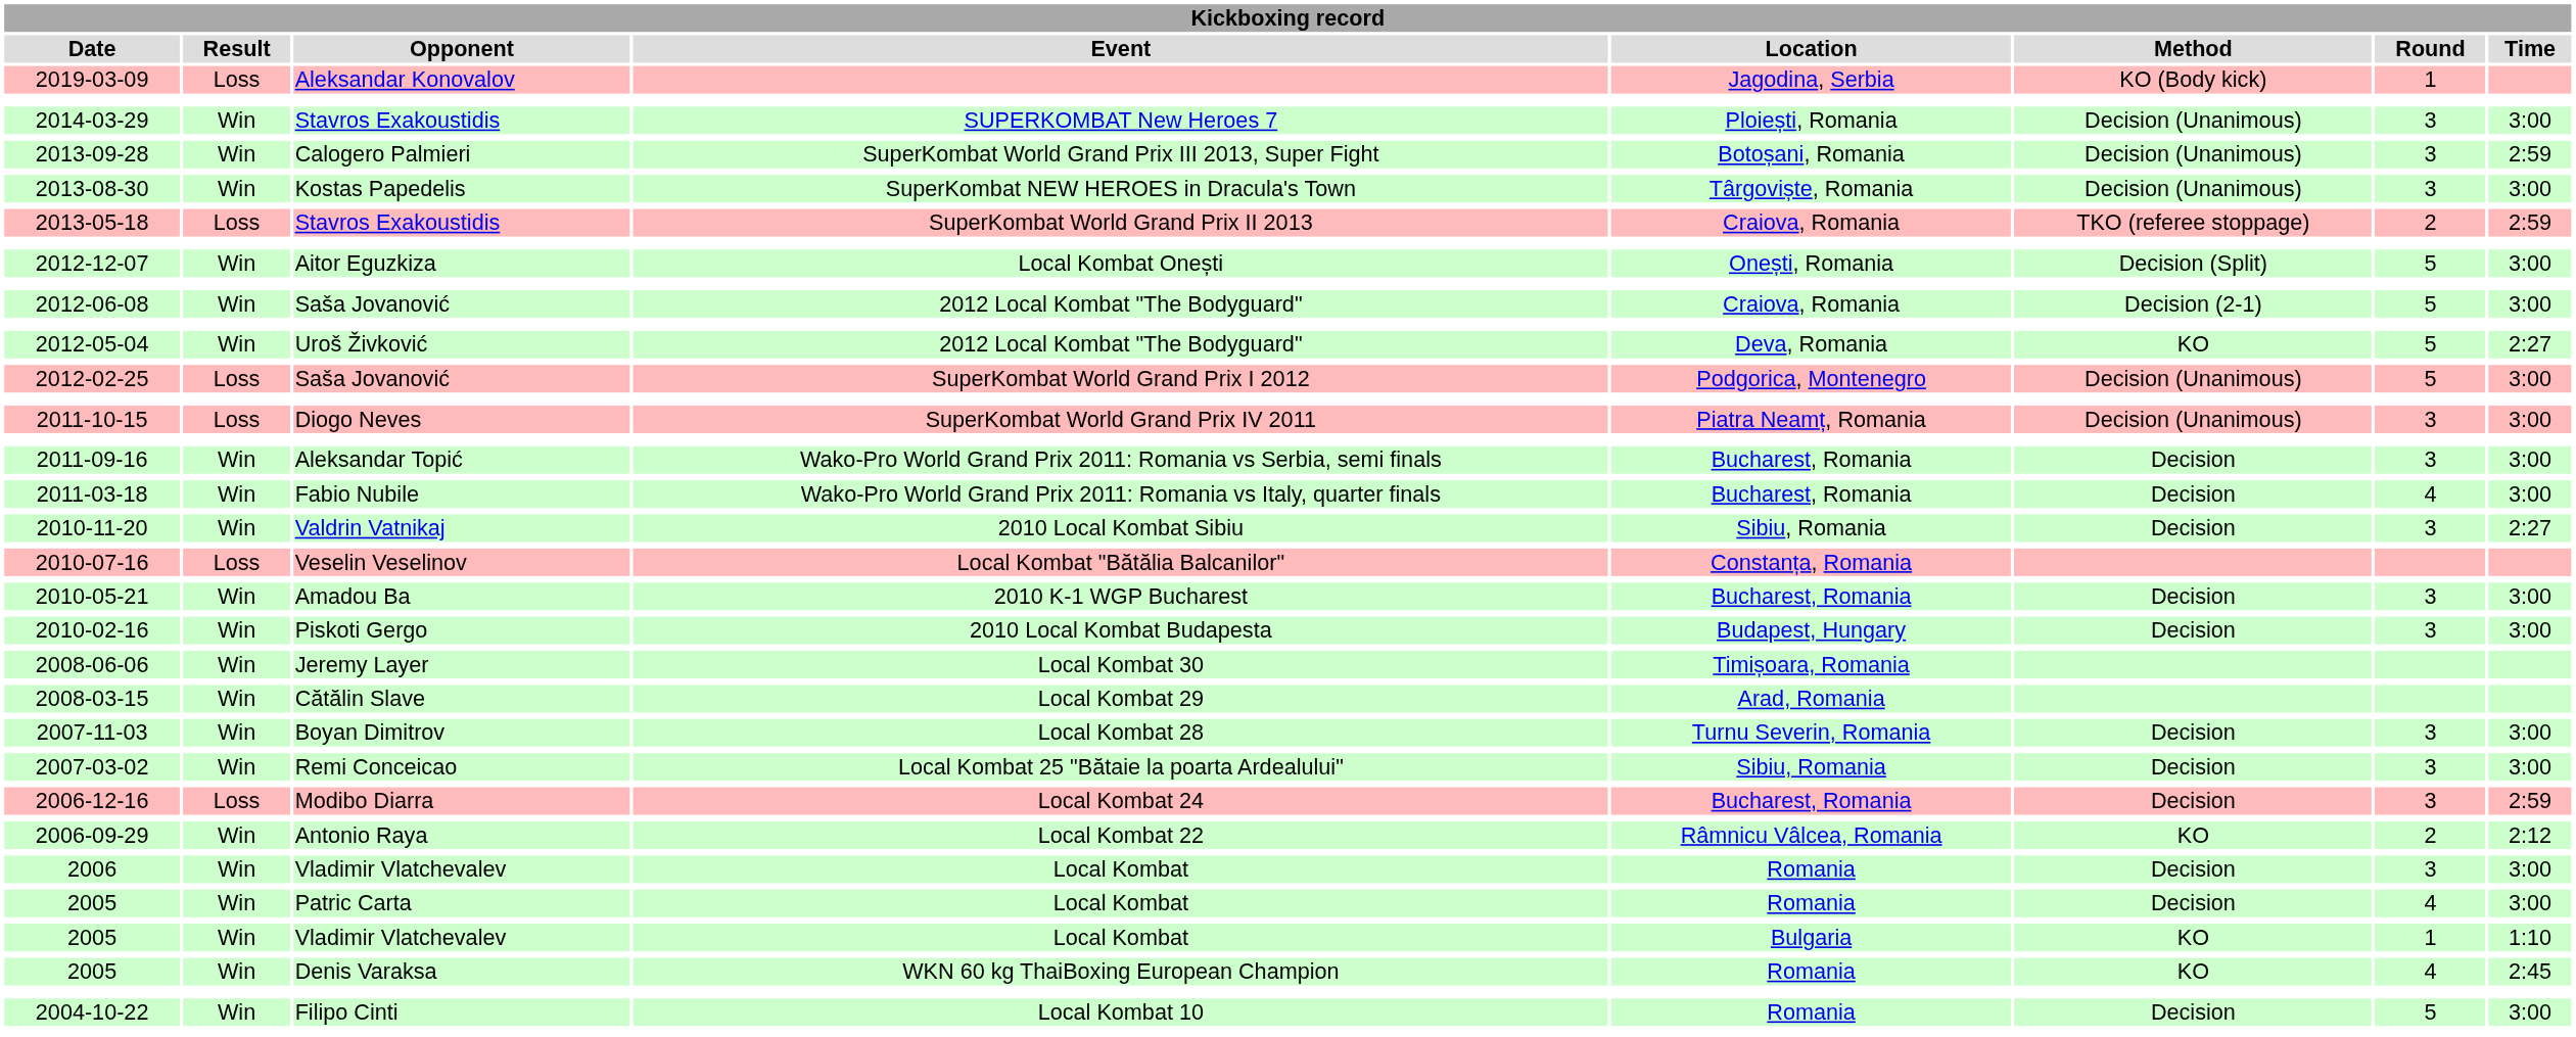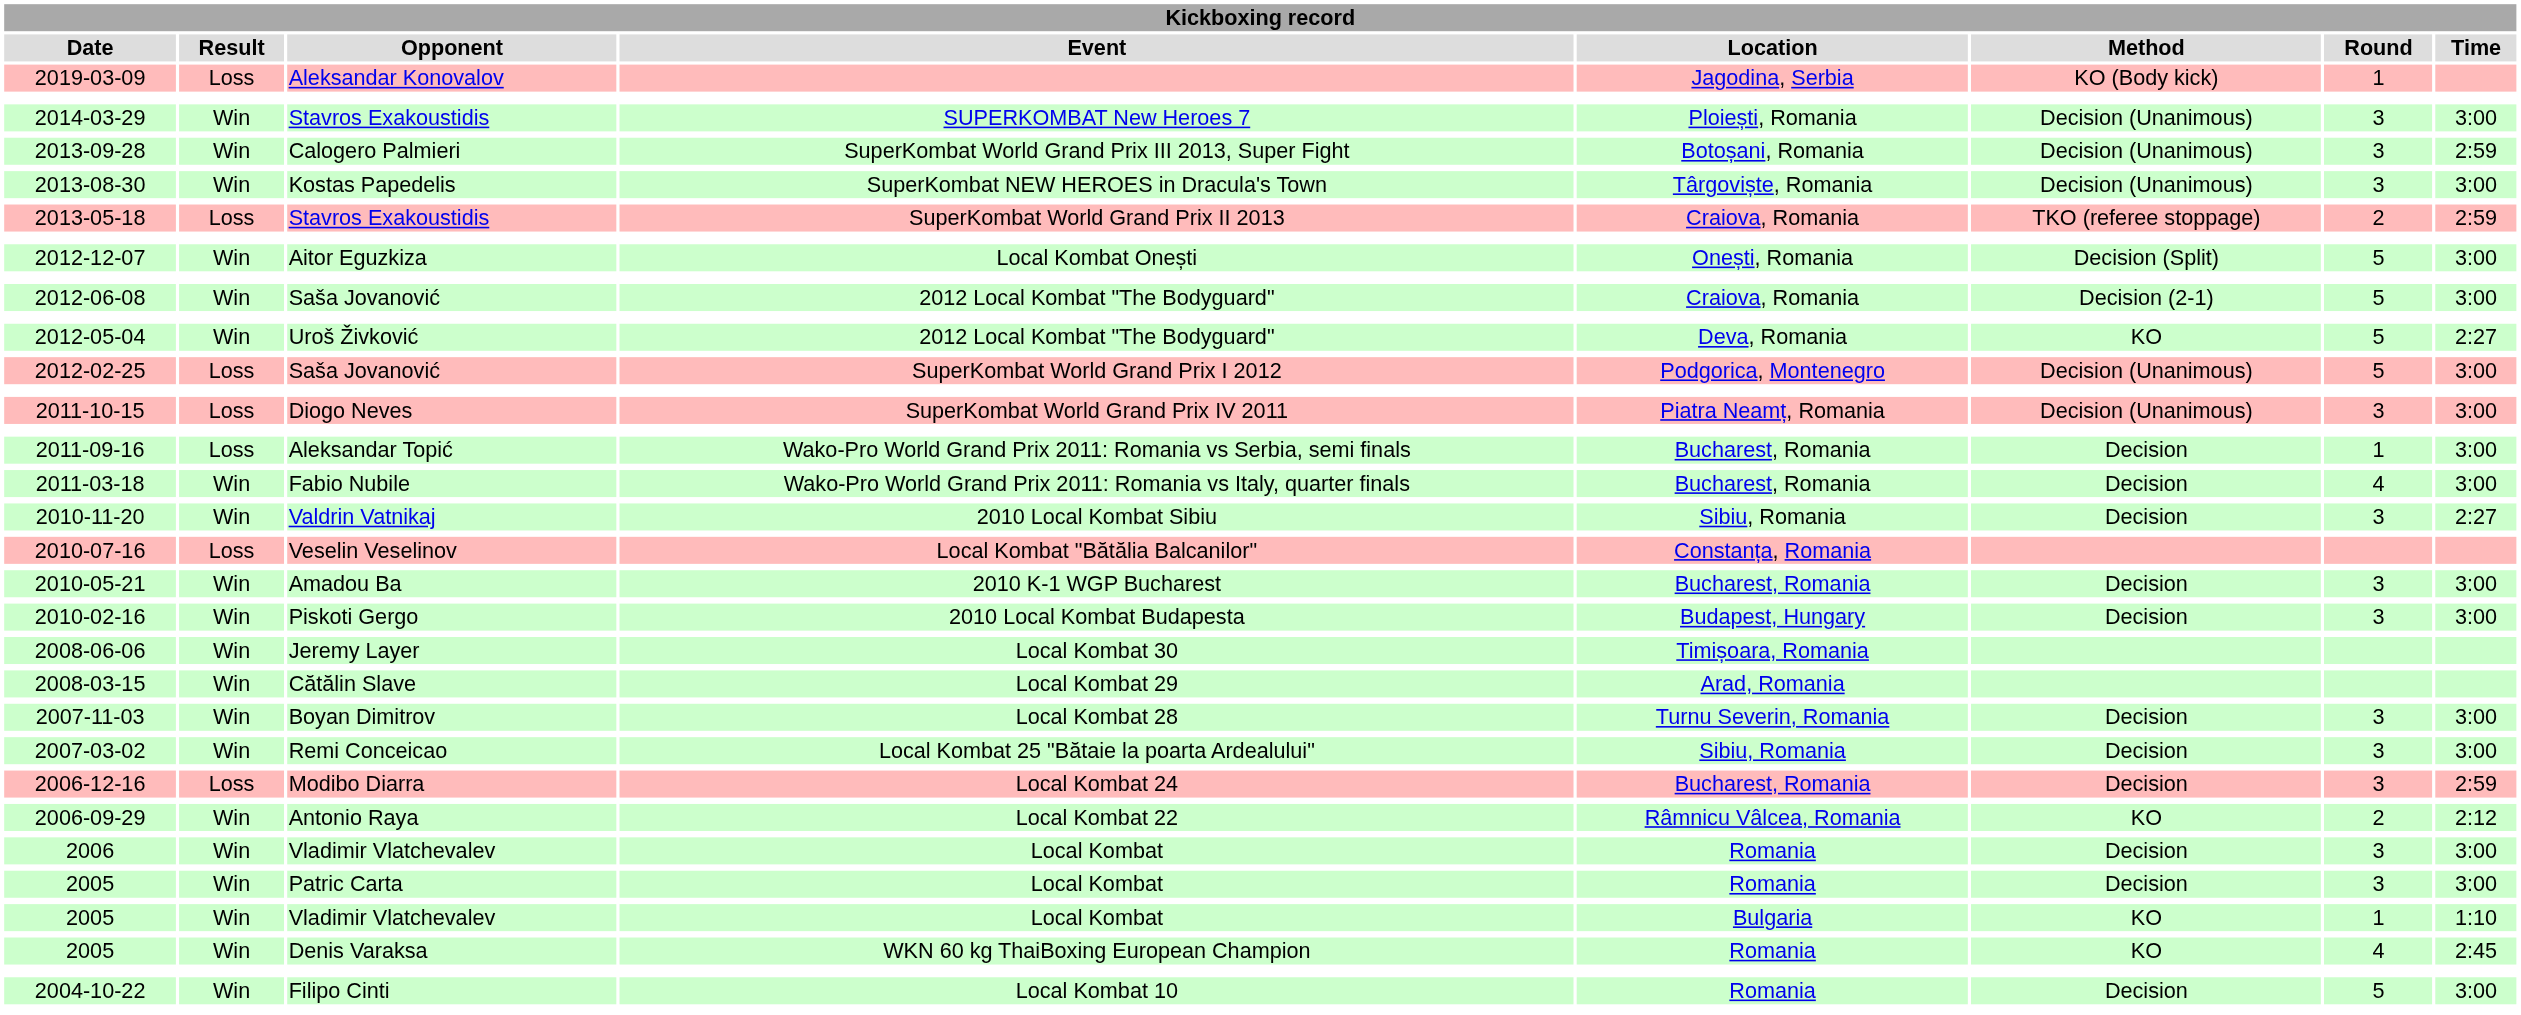 <table class="toccolours" width=100% style="clear:both; margin:1.5em auto; font-size:85%; text-align:center;">
 <tr>
 <th colspan=8 style="background:#A9A9A9"><span>Kickboxing record</span></th>
 </tr>
 <tr bgcolor="#dddddd">
 <th>Date</th>
 <th>Result</th>
 <th>Opponent</th>
 <th>Event</th>
 <th>Location</th>
 <th>Method</th>
 <th>Round</th>
 <th>Time</th>
 </tr>
 <tr style="background:#fbb;">
 <td>2019-03-09</td>
 <td>Loss</td>
 <td align=left> <a href='#'>Aleksandar Konovalov</a></td>
 <td></td>
 <td><a href='#'>Jagodina</a>, <a href='#'>Serbia</a></td>
 <td>KO (Body kick)</td>
 <td>1</td>
 <td></td>
 </tr>
 <tr>
 <th style=background:white colspan=9></th>
 </tr>
 <tr>
 </tr>
 <tr bgcolor="#CCFFCC">
 <td>2014-03-29</td>
 <td>Win</td>
 <td align=left> <a href='#'>Stavros Exakoustidis</a></td>
 <td><a href='#'>SUPERKOMBAT New Heroes 7</a></td>
 <td><a href='#'>Ploiești</a>, Romania</td>
 <td>Decision (Unanimous)</td>
 <td>3</td>
 <td>3:00</td>
 </tr>
 <tr>
 </tr>
 <tr bgcolor="#CCFFCC">
 <td>2013-09-28</td>
 <td>Win</td>
 <td align=left> Calogero Palmieri</td>
 <td>SuperKombat World Grand Prix III 2013, Super Fight</td>
 <td><a href='#'>Botoșani</a>, Romania</td>
 <td>Decision (Unanimous)</td>
 <td>3</td>
 <td>2:59</td>
 </tr>
 <tr>
 </tr>
 <tr bgcolor="#CCFFCC">
 <td>2013-08-30</td>
 <td>Win</td>
 <td align=left> Kostas Papedelis</td>
 <td>SuperKombat NEW HEROES in Dracula's Town</td>
 <td><a href='#'>Târgoviște</a>, Romania</td>
 <td>Decision (Unanimous)</td>
 <td>3</td>
 <td>3:00</td>
 </tr>
 <tr>
 </tr>
 <tr bgcolor="#FFBBBB">
 <td>2013-05-18</td>
 <td>Loss</td>
 <td align=left> <a href='#'>Stavros Exakoustidis</a></td>
 <td>SuperKombat World Grand Prix II 2013</td>
 <td><a href='#'>Craiova</a>, Romania</td>
 <td>TKO (referee stoppage)</td>
 <td>2</td>
 <td>2:59</td>
 </tr>
 <tr>
 <th style=background:white colspan=9></th>
 </tr>
 <tr>
 </tr>
 <tr bgcolor="#CCFFCC">
 <td>2012-12-07</td>
 <td>Win</td>
 <td align=left> Aitor Eguzkiza</td>
 <td>Local Kombat Onești</td>
 <td><a href='#'>Onești</a>, Romania</td>
 <td>Decision (Split)</td>
 <td>5</td>
 <td>3:00</td>
 </tr>
 <tr>
 <th style=background:white colspan=9></th>
 </tr>
 <tr>
 </tr>
 <tr bgcolor="#CCFFCC">
 <td>2012-06-08</td>
 <td>Win</td>
 <td align=left> Saša Jovanović</td>
 <td>2012 Local Kombat "The Bodyguard"</td>
 <td><a href='#'>Craiova</a>, Romania</td>
 <td>Decision (2-1)</td>
 <td>5</td>
 <td>3:00</td>
 </tr>
 <tr>
 <th style=background:white colspan=9></th>
 </tr>
 <tr>
 </tr>
 <tr bgcolor="#CCFFCC">
 <td>2012-05-04</td>
 <td>Win</td>
 <td align=left> Uroš Živković</td>
 <td>2012 Local Kombat "The Bodyguard"</td>
 <td><a href='#'>Deva</a>, Romania</td>
 <td>KO</td>
 <td>5</td>
 <td>2:27</td>
 </tr>
 <tr>
 </tr>
 <tr bgcolor="#FFBBBB">
 <td>2012-02-25</td>
 <td>Loss</td>
 <td align=left> Saša Jovanović</td>
 <td>SuperKombat World Grand Prix I 2012</td>
 <td><a href='#'>Podgorica</a>, <a href='#'>Montenegro</a></td>
 <td>Decision (Unanimous)</td>
 <td>5</td>
 <td>3:00</td>
 </tr>
 <tr>
 <th style=background:white colspan=9></th>
 </tr>
 <tr>
 </tr>
 <tr bgcolor="#FFBBBB">
 <td>2011-10-15</td>
 <td>Loss</td>
 <td align=left> Diogo Neves</td>
 <td>SuperKombat World Grand Prix IV 2011</td>
 <td><a href='#'>Piatra Neamț</a>, Romania</td>
 <td>Decision (Unanimous)</td>
 <td>3</td>
 <td>3:00</td>
 </tr>
 <tr>
 <th style=background:white colspan=9></th>
 </tr>
 <tr>
 </tr>
 <tr bgcolor="#CCFFCC">
 <td>2011-09-16</td>
-<td>Win</td>
+<td>Loss</td>
 <td align=left> Aleksandar Topić</td>
 <td>Wako-Pro World Grand Prix 2011: Romania vs Serbia, semi finals</td>
 <td><a href='#'>Bucharest</a>, Romania</td>
 <td>Decision</td>
-<td>3</td>
+<td>1</td>
 <td>3:00</td>
 </tr>
 <tr>
 </tr>
 <tr bgcolor="#CCFFCC">
 <td>2011-03-18</td>
 <td>Win</td>
 <td align=left> Fabio Nubile</td>
 <td>Wako-Pro World Grand Prix 2011: Romania vs Italy, quarter finals</td>
 <td><a href='#'>Bucharest</a>, Romania</td>
 <td>Decision</td>
 <td>4</td>
 <td>3:00</td>
 </tr>
 <tr>
 </tr>
 <tr bgcolor="#CCFFCC">
 <td>2010-11-20</td>
 <td>Win</td>
 <td align=left> <a href='#'>Valdrin Vatnikaj</a></td>
 <td>2010 Local Kombat Sibiu</td>
 <td><a href='#'>Sibiu</a>, Romania</td>
 <td>Decision</td>
 <td>3</td>
 <td>2:27</td>
 </tr>
 <tr>
 </tr>
 <tr bgcolor="#FFBBBB">
 <td>2010-07-16</td>
 <td>Loss</td>
 <td align=left> Veselin Veselinov</td>
 <td>Local Kombat "Bătălia Balcanilor"</td>
 <td><a href='#'>Constanța</a>, <a href='#'>Romania</a></td>
 <td></td>
 <td></td>
 <td></td>
 </tr>
 <tr>
 </tr>
 <tr bgcolor="#CCFFCC">
 <td>2010-05-21</td>
 <td>Win</td>
 <td align=left> Amadou Ba</td>
 <td>2010 K-1 WGP Bucharest</td>
 <td><a href='#'>Bucharest, Romania</a></td>
 <td>Decision</td>
 <td>3</td>
 <td>3:00</td>
 </tr>
 <tr>
 </tr>
 <tr bgcolor="#CCFFCC">
 <td>2010-02-16</td>
 <td>Win</td>
 <td align=left> Piskoti Gergo</td>
 <td>2010 Local Kombat Budapesta</td>
 <td><a href='#'>Budapest, Hungary</a></td>
 <td>Decision</td>
 <td>3</td>
 <td>3:00</td>
 </tr>
 <tr>
 </tr>
 <tr bgcolor="#CCFFCC">
 <td>2008-06-06</td>
 <td>Win</td>
 <td align=left> Jeremy Layer</td>
 <td>Local Kombat 30</td>
 <td><a href='#'>Timișoara, Romania</a></td>
 <td></td>
 <td></td>
 <td></td>
 </tr>
 <tr>
 </tr>
 <tr bgcolor="#CCFFCC">
 <td>2008-03-15</td>
 <td>Win</td>
 <td align=left> Cătălin Slave</td>
 <td>Local Kombat 29</td>
 <td><a href='#'>Arad, Romania</a></td>
 <td></td>
 <td></td>
 <td></td>
 </tr>
 <tr>
 </tr>
 <tr bgcolor="#CCFFCC">
 <td>2007-11-03</td>
 <td>Win</td>
 <td align=left> Boyan Dimitrov</td>
 <td>Local Kombat 28</td>
 <td><a href='#'>Turnu Severin, Romania</a></td>
 <td>Decision</td>
 <td>3</td>
 <td>3:00</td>
 </tr>
 <tr>
 </tr>
 <tr bgcolor="#CCFFCC">
 <td>2007-03-02</td>
 <td>Win</td>
 <td align=left> Remi Conceicao</td>
 <td>Local Kombat 25 "Bătaie la poarta Ardealului"</td>
 <td><a href='#'>Sibiu, Romania</a></td>
 <td>Decision</td>
 <td>3</td>
 <td>3:00</td>
 </tr>
 <tr>
 </tr>
 <tr bgcolor="#FFBBBB">
 <td>2006-12-16</td>
 <td>Loss</td>
 <td align=left> Modibo Diarra</td>
 <td>Local Kombat 24</td>
 <td><a href='#'>Bucharest, Romania</a></td>
 <td>Decision</td>
 <td>3</td>
 <td>2:59</td>
 </tr>
 <tr>
 </tr>
 <tr bgcolor="#CCFFCC">
 <td>2006-09-29</td>
 <td>Win</td>
 <td align=left> Antonio Raya</td>
 <td>Local Kombat 22</td>
 <td><a href='#'>Râmnicu Vâlcea, Romania</a></td>
 <td>KO</td>
 <td>2</td>
 <td>2:12</td>
 </tr>
 <tr>
 </tr>
 <tr bgcolor="#CCFFCC">
 <td>2006</td>
 <td>Win</td>
 <td align=left> Vladimir Vlatchevalev</td>
 <td>Local Kombat</td>
 <td><a href='#'>Romania</a></td>
 <td>Decision</td>
 <td>3</td>
 <td>3:00</td>
 </tr>
 <tr>
 </tr>
 <tr bgcolor="#CCFFCC">
 <td>2005</td>
 <td>Win</td>
 <td align=left> Patric Carta</td>
 <td>Local Kombat</td>
 <td><a href='#'>Romania</a></td>
 <td>Decision</td>
-<td>4</td>
+<td>3</td>
 <td>3:00</td>
 </tr>
 <tr>
 </tr>
 <tr bgcolor="#CCFFCC">
 <td>2005</td>
 <td>Win</td>
 <td align=left> Vladimir Vlatchevalev</td>
 <td>Local Kombat</td>
 <td><a href='#'>Bulgaria</a></td>
 <td>KO</td>
 <td>1</td>
 <td>1:10</td>
 </tr>
 <tr>
 </tr>
 <tr bgcolor="#CCFFCC">
 <td>2005</td>
 <td>Win</td>
 <td align=left> Denis Varaksa</td>
 <td>WKN 60 kg ThaiBoxing European Champion</td>
 <td><a href='#'>Romania</a></td>
 <td>KO</td>
 <td>4</td>
 <td>2:45</td>
 </tr>
 <tr>
 <th style=background:white colspan=9></th>
 </tr>
 <tr>
 </tr>
 <tr bgcolor="#CCFFCC">
 <td>2004-10-22</td>
 <td>Win</td>
 <td align=left> Filipo Cinti</td>
 <td>Local Kombat 10</td>
 <td><a href='#'>Romania</a></td>
 <td>Decision</td>
 <td>5</td>
 <td>3:00</td>
 </tr>
 <tr>
 <th style=background:white colspan=9></th>
 </tr>
 <tr>
 </tr>
 </table>
